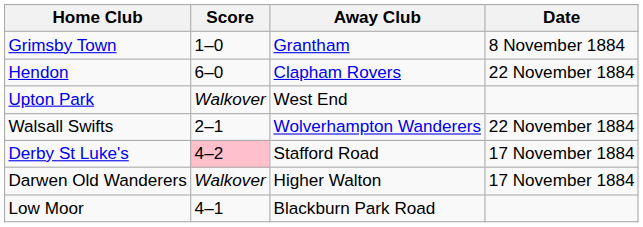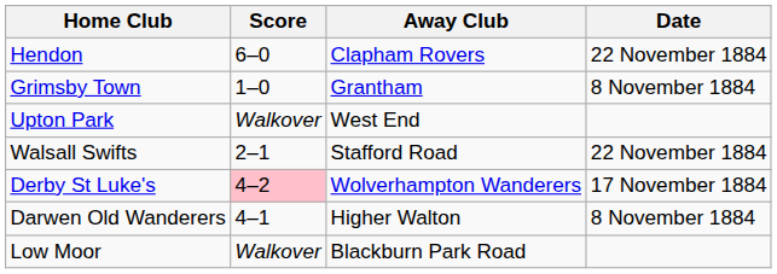 <table class="wikitable">
 <tr>
 <th>Home Club</th>
 <th>Score</th>
 <th>Away Club</th>
 <th>Date</th>
 </tr>
 <tr>
+<td><a href='#'>Hendon</a></td>
+<td>6–0</td>
+<td><a href='#'>Clapham Rovers</a></td>
+<td>22 November 1884</td>
+</tr>
+<tr>
 <td><a href='#'>Grimsby Town</a></td>
 <td>1–0</td>
 <td><a href='#'>Grantham</a></td>
 <td>8 November 1884</td>
-</tr>
-<tr>
-<td><a href='#'>Hendon</a></td>
-<td>6–0</td>
-<td><a href='#'>Clapham Rovers</a></td>
-<td>22 November 1884</td>
 </tr>
 <tr>
 <td><a href='#'>Upton Park</a></td>
 <td><em>Walkover</em></td>
 <td>West End</td>
 <td></td>
 </tr>
 <tr>
 <td>Walsall Swifts</td>
 <td>2–1</td>
-<td><a href='#'>Wolverhampton Wanderers</a></td>
+<td>Stafford Road</td>
 <td>22 November 1884</td>
 </tr>
 <tr>
 <td><a href='#'>Derby St Luke's</a></td>
 <td style="background: pink;">4–2</td>
-<td>Stafford Road</td>
+<td><a href='#'>Wolverhampton Wanderers</a></td>
 <td>17 November 1884</td>
 </tr>
 <tr>
 <td>Darwen Old Wanderers</td>
-<td><em>Walkover</em></td>
+<td>4–1</td>
 <td>Higher Walton</td>
-<td>17 November 1884</td>
+<td>8 November 1884</td>
 </tr>
 <tr>
 <td>Low Moor</td>
-<td>4–1</td>
+<td><em>Walkover</em></td>
 <td>Blackburn Park Road</td>
 <td></td>
 </tr>
 </table>
